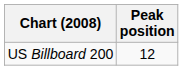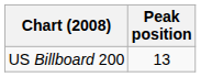 <table class="wikitable">
 <tr>
 <th>Chart (2008)</th>
 <th>Peak<br>position</th>
 </tr>
 <tr>
 <td>US <em>Billboard</em> 200</td>
-<td align="center">12</td>
+<td align="center">13</td>
 </tr>
 </table>
